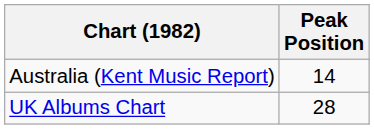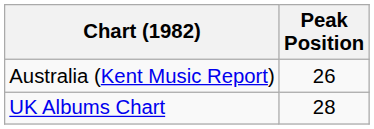 <table class="wikitable">
 <tr>
 <th>Chart (1982)</th>
 <th>Peak<br> Position</th>
 </tr>
 <tr>
 <td>Australia (<a href='#'>Kent Music Report</a>)</td>
-<td style="text-align:center;">14</td>
+<td style="text-align:center;">26</td>
 </tr>
 <tr>
 <td><a href='#'>UK Albums Chart</a></td>
 <td align="center">28</td>
 </tr>
 </table>
